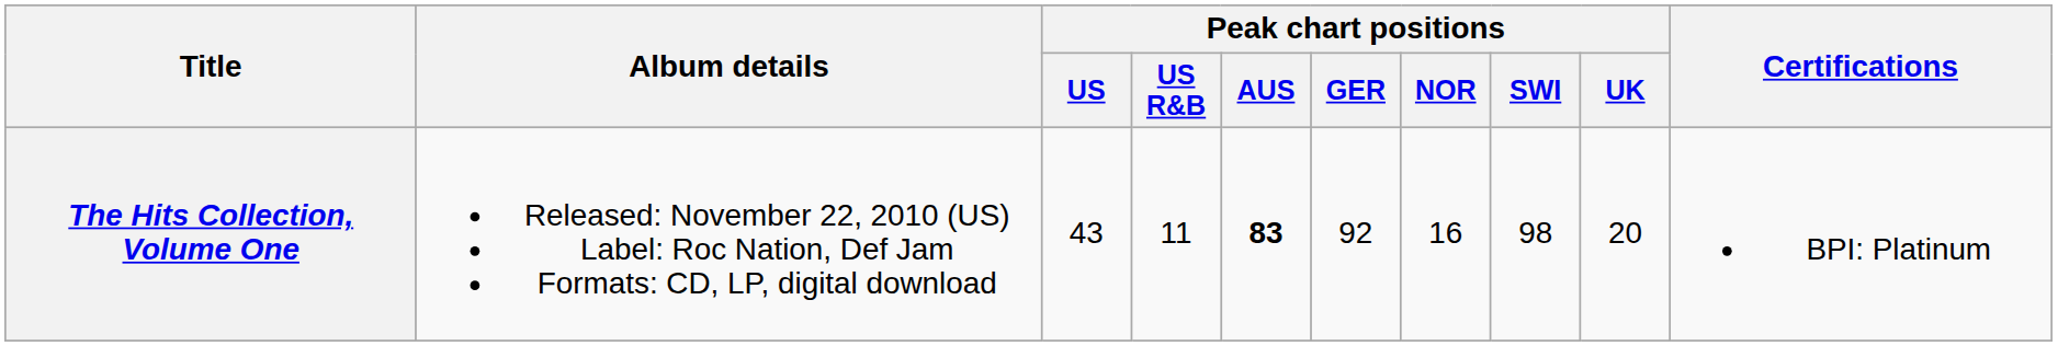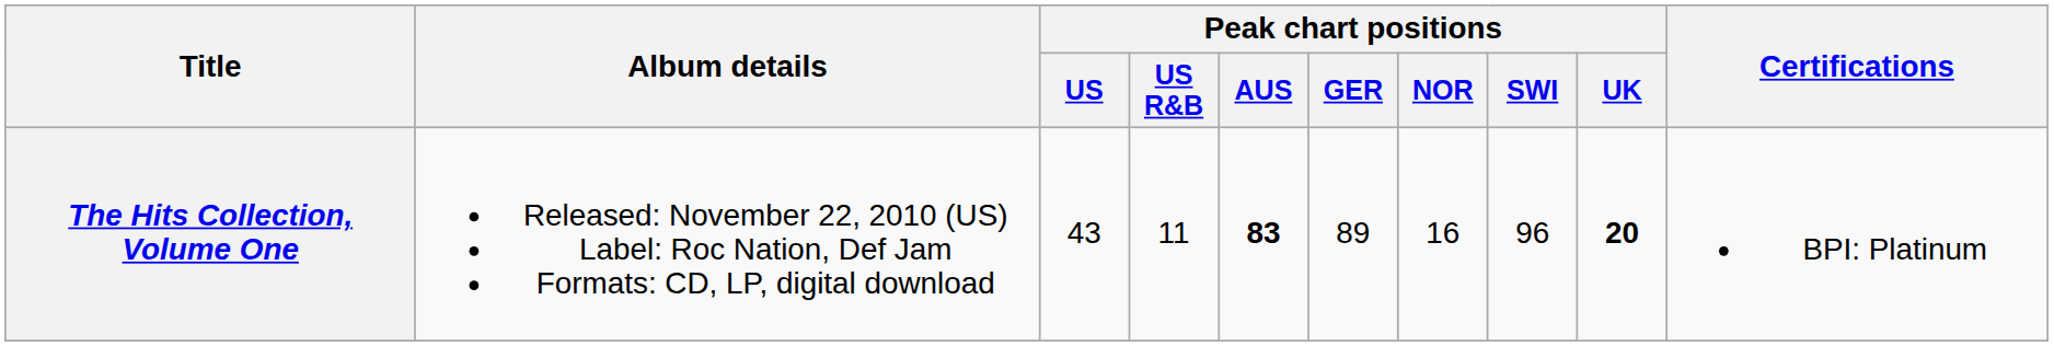 <table class="wikitable plainrowheaders" style="text-align:center;">
 <tr>
 <th scope="col" rowspan="2" style="width:13em;">Title</th>
 <th scope="col" rowspan="2" style="width:20em;">Album details</th>
 <th scope="col" colspan="7">Peak chart positions</th>
 <th scope="col" rowspan="2" style="width:12em;"><a href='#'>Certifications</a></th>
 </tr>
 <tr>
 <th scope="col" style="width:2.8em;font-size:90%;"><a href='#'>US</a><br></th>
 <th scope="col" style="width:2.8em;font-size:90%;"><a href='#'>US<br>R&B</a><br></th>
 <th scope="col" style="width:2.8em;font-size:90%;"><a href='#'>AUS</a><br></th>
 <th scope="col" style="width:2.8em;font-size:90%;"><a href='#'>GER</a><br></th>
 <th scope="col" style="width:2.8em;font-size:90%;"><a href='#'>NOR</a><br></th>
 <th scope="col" style="width:2.8em;font-size:90%;"><a href='#'>SWI</a><br></th>
 <th scope="col" style="width:2.8em;font-size:90%;"><a href='#'>UK</a><br></th>
 </tr>
 <tr>
 <th scope="row"><em><a href='#'>The Hits Collection, Volume One</a></em></th>
 <td><br><ul><li>Released: November 22, 2010 <span>(US)</span></li><li>Label: Roc Nation, Def Jam</li><li>Formats: CD, LP, digital download</li></ul></td>
 <td>43</td>
 <td>11</td>
 <td><strong>83</strong></td>
-<td>92</td>
+<td>89</td>
 <td>16</td>
-<td>98</td>
-<td>20</td>
+<td>96</td>
+<td><strong>20</strong></td>
 <td><br><ul><li>BPI: Platinum</li></ul></td>
 </tr>
 </table>
